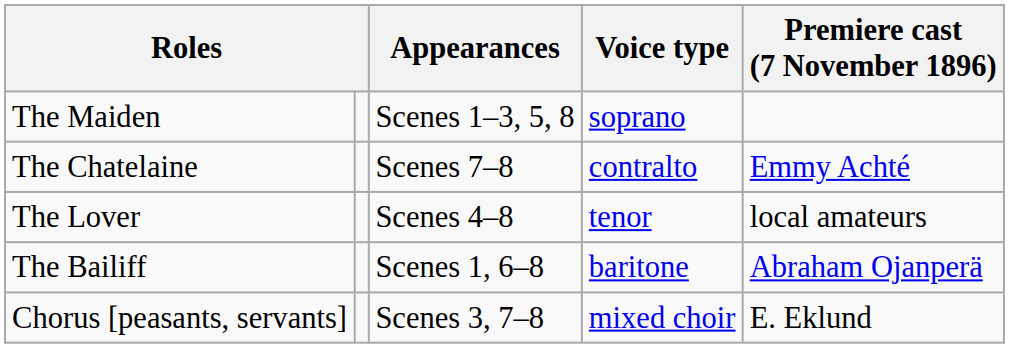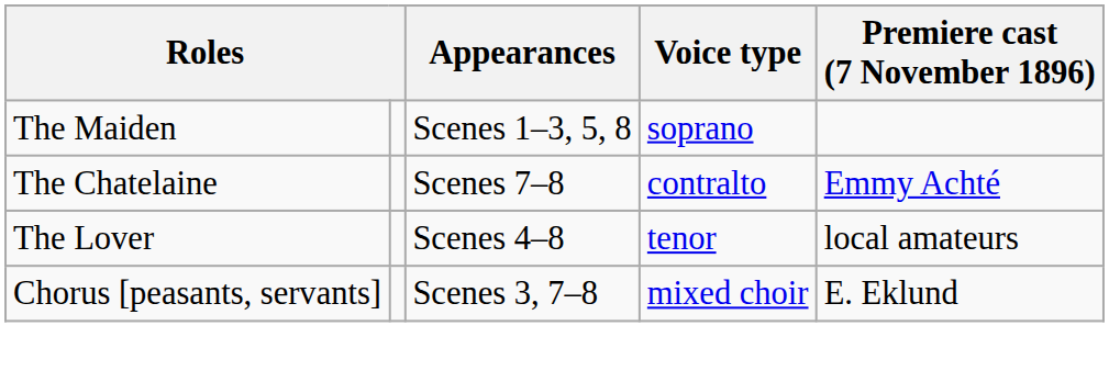 <table class="wikitable" style="font-size: 95%">
 <tr>
 <th colspan=2 scope=col>Roles</th>
 <th scope=col>Appearances</th>
 <th scope=col>Voice type</th>
 <th scope=col>Premiere cast<br>(7 November 1896)</th>
 </tr>
 <tr>
 <td>The Maiden</td>
 <td></td>
 <td>Scenes 1–3, 5, 8</td>
 <td><a href='#'>soprano</a></td>
 <td></td>
 </tr>
 <tr>
 <td>The Chatelaine</td>
 <td></td>
 <td>Scenes 7–8</td>
 <td><a href='#'>contralto</a></td>
 <td><a href='#'>Emmy Achté</a></td>
 </tr>
 <tr>
 <td>The Lover</td>
 <td></td>
 <td>Scenes 4–8</td>
 <td><a href='#'>tenor</a></td>
 <td>local amateurs</td>
 </tr>
 <tr>
-<td>The Bailiff</td>
-<td></td>
-<td>Scenes 1, 6–8</td>
-<td><a href='#'>baritone</a></td>
-<td><a href='#'>Abraham Ojanperä</a></td>
-</tr>
-<tr>
 <td>Chorus [peasants, servants]</td>
 <td></td>
 <td>Scenes 3, 7–8</td>
 <td><a href='#'>mixed choir</a></td>
 <td>E. Eklund</td>
 </tr>
 </table>
